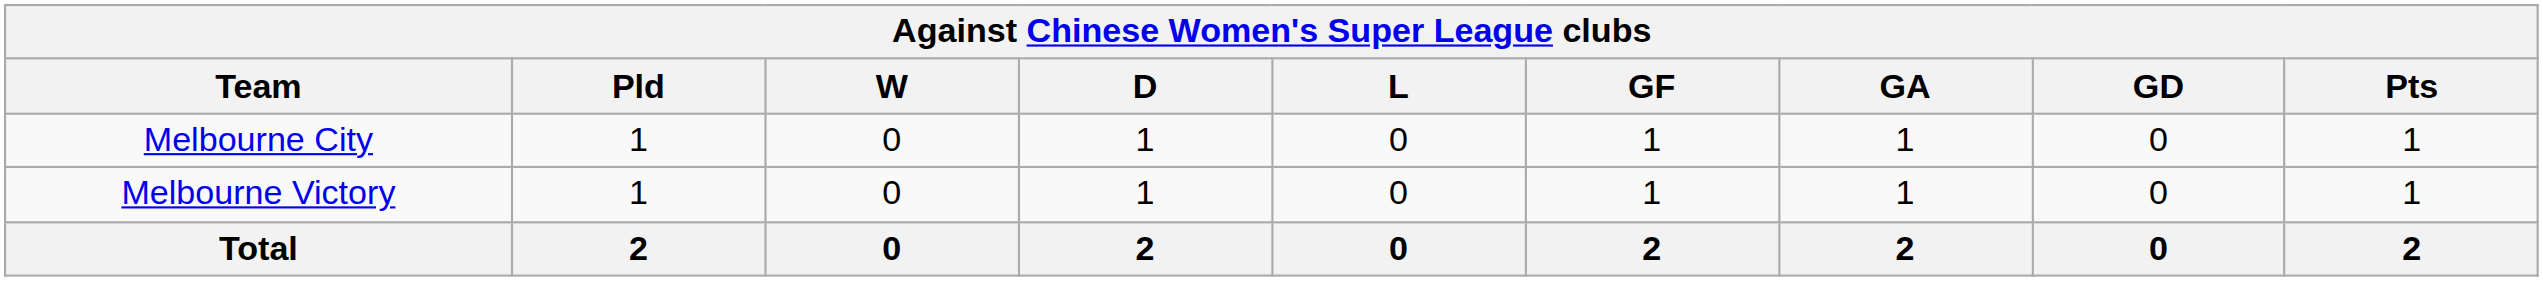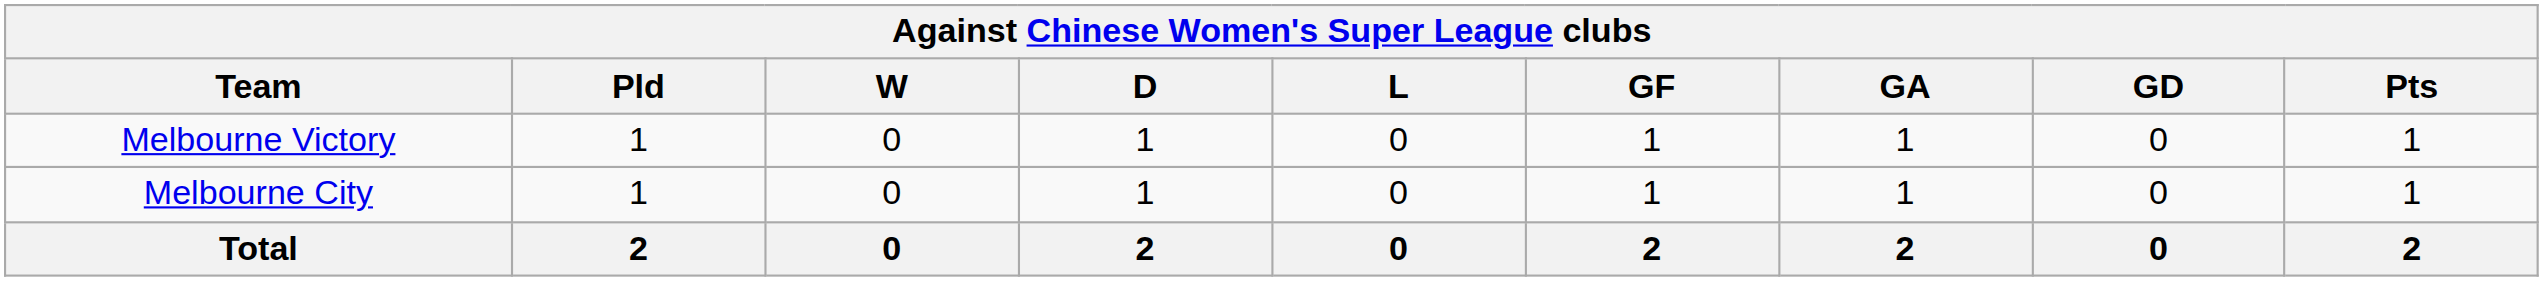 <table class="wikitable" width="60%" style="text-align:center">
 <tr>
 <th colspan="9">Against <a href='#'>Chinese Women's Super League</a> clubs</th>
 </tr>
 <tr>
 <th width="10%">Team</th>
 <th width="5%">Pld</th>
 <th width="5%">W</th>
 <th width="5%">D</th>
 <th width="5%">L</th>
 <th width="5%">GF</th>
 <th width="5%">GA</th>
 <th width="5%">GD</th>
 <th width="5%">Pts</th>
 </tr>
 <tr>
-<td><a href='#'>Melbourne City</a></td>
+<td><a href='#'>Melbourne Victory</a></td>
 <td>1</td>
 <td>0</td>
 <td>1</td>
 <td>0</td>
 <td>1</td>
 <td>1</td>
 <td>0</td>
 <td>1</td>
 </tr>
 <tr>
-<td><a href='#'>Melbourne Victory</a></td>
+<td><a href='#'>Melbourne City</a></td>
 <td>1</td>
 <td>0</td>
 <td>1</td>
 <td>0</td>
 <td>1</td>
 <td>1</td>
 <td>0</td>
 <td>1</td>
 </tr>
 <tr>
 <th>Total</th>
 <th>2</th>
 <th>0</th>
 <th>2</th>
 <th>0</th>
 <th>2</th>
 <th>2</th>
 <th>0</th>
 <th>2</th>
 </tr>
 </table>
